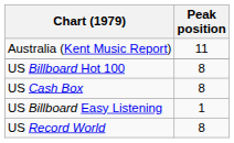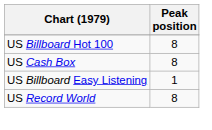 <table class="wikitable sortable">
 <tr>
 <th>Chart (1979)</th>
 <th>Peak<br>position</th>
-</tr>
-<tr>
-<td>Australia (<a href='#'>Kent Music Report</a>)</td>
-<td align="center">11</td>
 </tr>
 <tr>
 </tr>
 <tr>
 </tr>
 <tr>
 </tr>
 <tr>
 <td>US <a href='#'><em>Billboard</em> Hot 100</a></td>
 <td align="center">8</td>
 </tr>
 <tr>
 <td>US <em><a href='#'>Cash Box</a></em></td>
 <td align="center">8</td>
 </tr>
 <tr>
 <td>US <em>Billboard</em> <a href='#'>Easy Listening</a></td>
 <td align="center">1</td>
 </tr>
 <tr>
 <td>US <em><a href='#'>Record World</a></em></td>
 <td align="center">8</td>
 </tr>
 </table>
